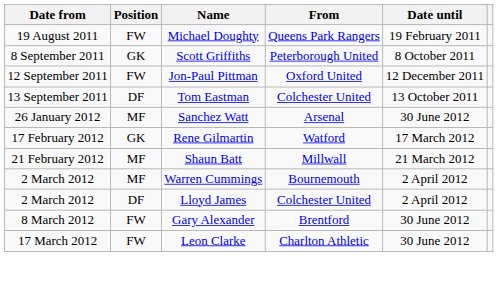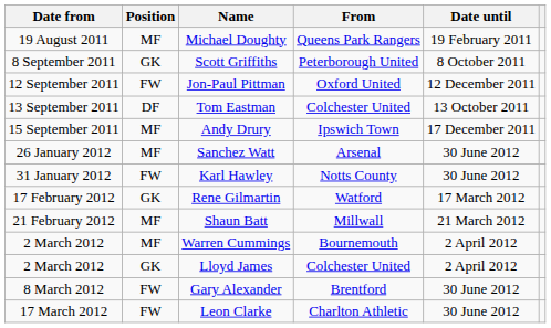 <table class="wikitable" style="text-align:center;">
 <tr>
 <th>Date from</th>
 <th>Position</th>
 <th>Name</th>
 <th>From</th>
 <th>Date until</th>
 <th></th>
 </tr>
 <tr>
 <td>19 August 2011</td>
-<td>FW</td>
+<td>MF</td>
 <td><a href='#'>Michael Doughty</a></td>
 <td><a href='#'>Queens Park Rangers</a></td>
 <td>19 February 2011</td>
 <td></td>
 </tr>
 <tr>
 <td>8 September 2011</td>
 <td>GK</td>
 <td><a href='#'>Scott Griffiths</a></td>
 <td><a href='#'>Peterborough United</a></td>
 <td>8 October 2011</td>
 <td></td>
 </tr>
 <tr>
 <td>12 September 2011</td>
 <td>FW</td>
 <td><a href='#'>Jon-Paul Pittman</a></td>
 <td><a href='#'>Oxford United</a></td>
 <td>12 December 2011</td>
 <td></td>
 </tr>
 <tr>
 <td>13 September 2011</td>
 <td>DF</td>
 <td><a href='#'>Tom Eastman</a></td>
 <td><a href='#'>Colchester United</a></td>
 <td>13 October 2011</td>
 <td></td>
 </tr>
 <tr>
+<td>15 September 2011</td>
+<td>MF</td>
+<td><a href='#'>Andy Drury</a></td>
+<td><a href='#'>Ipswich Town</a></td>
+<td>17 December 2011</td>
+<td></td>
+</tr>
+<tr>
 <td>26 January 2012</td>
 <td>MF</td>
 <td><a href='#'>Sanchez Watt</a></td>
 <td><a href='#'>Arsenal</a></td>
+<td>30 June 2012</td>
+<td></td>
+</tr>
+<tr>
+<td>31 January 2012</td>
+<td>FW</td>
+<td><a href='#'>Karl Hawley</a></td>
+<td><a href='#'>Notts County</a></td>
 <td>30 June 2012</td>
 <td></td>
 </tr>
 <tr>
 <td>17 February 2012</td>
 <td>GK</td>
 <td><a href='#'>Rene Gilmartin</a></td>
 <td><a href='#'>Watford</a></td>
 <td>17 March 2012</td>
 <td></td>
 </tr>
 <tr>
 <td>21 February 2012</td>
 <td>MF</td>
 <td><a href='#'>Shaun Batt</a></td>
 <td><a href='#'>Millwall</a></td>
 <td>21 March 2012</td>
 <td></td>
 </tr>
 <tr>
 <td>2 March 2012</td>
 <td>MF</td>
 <td><a href='#'>Warren Cummings</a></td>
 <td><a href='#'>Bournemouth</a></td>
 <td>2 April 2012</td>
 <td></td>
 </tr>
 <tr>
 <td>2 March 2012</td>
-<td>DF</td>
+<td>GK</td>
 <td><a href='#'>Lloyd James</a></td>
 <td><a href='#'>Colchester United</a></td>
 <td>2 April 2012</td>
 <td></td>
 </tr>
 <tr>
 <td>8 March 2012</td>
 <td>FW</td>
 <td><a href='#'>Gary Alexander</a></td>
 <td><a href='#'>Brentford</a></td>
 <td>30 June 2012</td>
 <td></td>
 </tr>
 <tr>
 <td>17 March 2012</td>
 <td>FW</td>
 <td><a href='#'>Leon Clarke</a></td>
 <td><a href='#'>Charlton Athletic</a></td>
 <td>30 June 2012</td>
 <td></td>
 </tr>
 </table>
